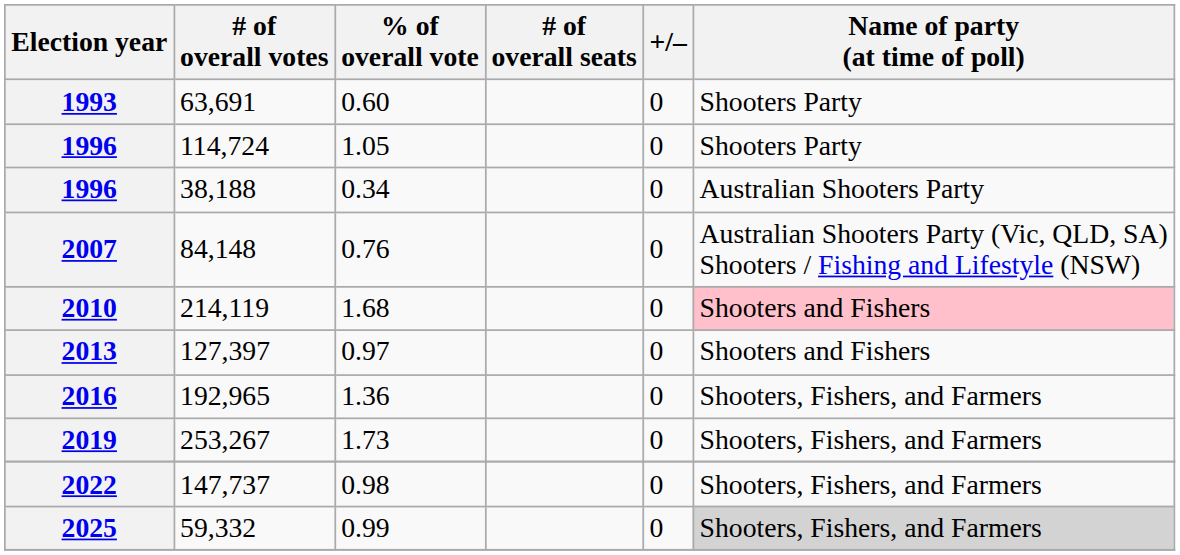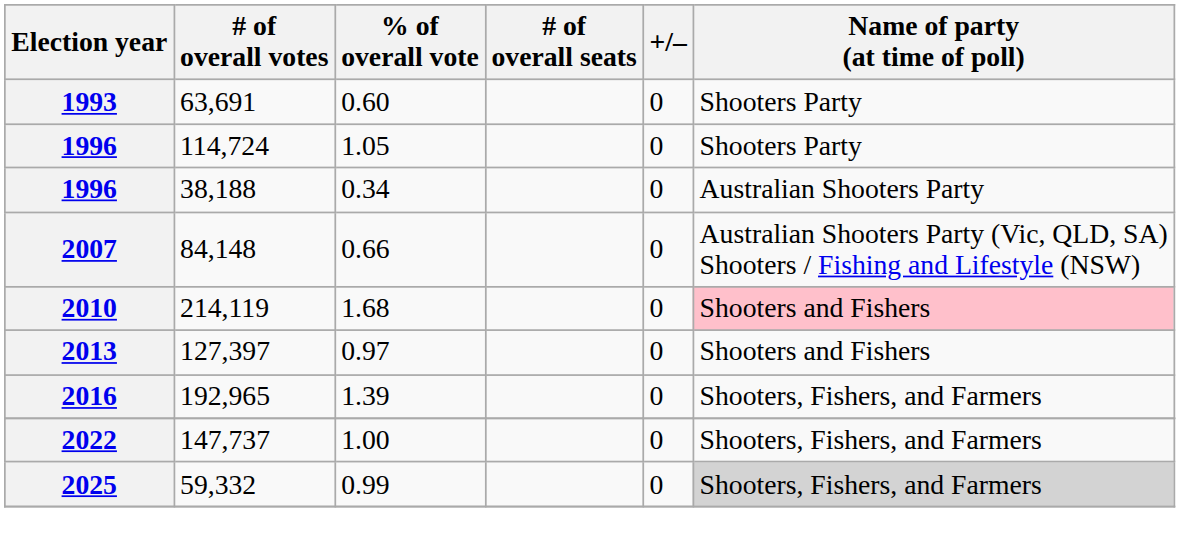 <table class="wikitable sortable">
 <tr>
 <th>Election year</th>
 <th># of<br>overall votes</th>
 <th>% of<br>overall vote</th>
 <th># of<br>overall seats</th>
 <th>+/–</th>
 <th>Name of party <br> (at time of poll)</th>
 </tr>
 <tr>
 <th><a href='#'>1993</a></th>
 <td>63,691</td>
 <td>0.60</td>
 <td></td>
 <td> 0</td>
 <td>Shooters Party</td>
 </tr>
 <tr>
 <th><a href='#'>1996</a></th>
 <td>114,724</td>
 <td>1.05</td>
 <td></td>
 <td> 0</td>
 <td>Shooters Party</td>
 </tr>
 <tr>
 <th><a href='#'>1996</a></th>
 <td>38,188</td>
 <td>0.34</td>
 <td></td>
 <td> 0</td>
 <td>Australian Shooters Party</td>
 </tr>
 <tr>
 <th><a href='#'>2007</a></th>
 <td>84,148</td>
-<td>0.76</td>
+<td>0.66</td>
 <td></td>
 <td> 0</td>
 <td>Australian Shooters Party (Vic, QLD, SA) <br> Shooters / <a href='#'>Fishing and Lifestyle</a> (NSW)</td>
 </tr>
 <tr>
 <th><a href='#'>2010</a></th>
 <td>214,119</td>
 <td>1.68</td>
 <td></td>
 <td> 0</td>
 <td style="background: pink;">Shooters and Fishers</td>
 </tr>
 <tr>
 <th><a href='#'>2013</a></th>
 <td>127,397</td>
 <td>0.97</td>
 <td></td>
 <td> 0</td>
 <td>Shooters and Fishers</td>
 </tr>
 <tr>
 <th><a href='#'>2016</a></th>
 <td>192,965</td>
-<td>1.36</td>
-<td></td>
-<td> 0</td>
-<td>Shooters, Fishers, and Farmers</td>
-</tr>
-<tr>
-<th><a href='#'>2019</a></th>
-<td>253,267</td>
-<td>1.73</td>
+<td>1.39</td>
 <td></td>
 <td> 0</td>
 <td>Shooters, Fishers, and Farmers</td>
 </tr>
 <tr>
 </tr>
 <tr>
 <th><a href='#'>2022</a></th>
 <td>147,737</td>
-<td>0.98</td>
+<td>1.00</td>
 <td></td>
 <td> 0</td>
 <td>Shooters, Fishers, and Farmers</td>
 </tr>
 <tr>
 <th><a href='#'>2025</a></th>
 <td>59,332</td>
 <td>0.99</td>
 <td></td>
 <td> 0</td>
 <td style="background: lightgrey;">Shooters, Fishers, and Farmers</td>
 </tr>
 <tr>
 </tr>
 </table>
